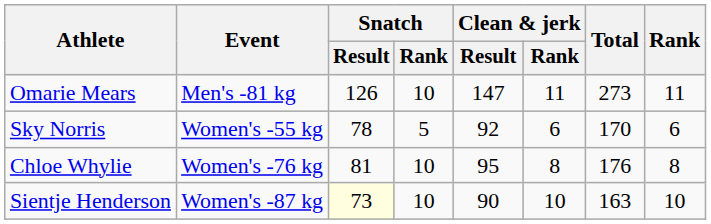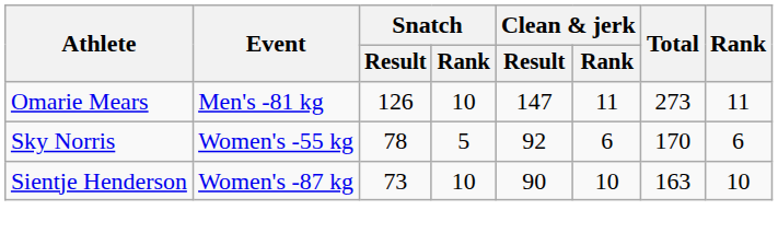 <table class="wikitable" style="font-size:90%">
 <tr>
 <th rowspan=2>Athlete</th>
 <th rowspan=2>Event</th>
 <th colspan="2">Snatch</th>
 <th colspan="2">Clean & jerk</th>
 <th rowspan="2">Total</th>
 <th rowspan="2">Rank</th>
 </tr>
 <tr style="font-size:95%">
 <th>Result</th>
 <th>Rank</th>
 <th>Result</th>
 <th>Rank</th>
 </tr>
 <tr align=center>
 <td align=left><a href='#'>Omarie Mears</a></td>
 <td align=left><a href='#'>Men's -81 kg</a></td>
 <td>126</td>
 <td>10</td>
 <td>147</td>
 <td>11</td>
 <td>273</td>
 <td>11</td>
 </tr>
 <tr align=center>
 <td align=left><a href='#'>Sky Norris</a></td>
 <td align=left><a href='#'>Women's -55 kg</a></td>
 <td>78</td>
 <td>5</td>
 <td>92</td>
 <td>6</td>
 <td>170</td>
 <td>6</td>
 </tr>
 <tr align=center>
-<td align=left><a href='#'>Chloe Whylie</a></td>
-<td align=left><a href='#'>Women's -76 kg</a></td>
-<td>81</td>
-<td>10</td>
-<td>95</td>
-<td>8</td>
-<td>176</td>
-<td>8</td>
-</tr>
-<tr align=center>
 <td align=left><a href='#'>Sientje Henderson</a></td>
 <td align=left><a href='#'>Women's -87 kg</a></td>
-<td style="background: lightyellow;">73</td>
+<td>73</td>
 <td>10</td>
 <td>90</td>
 <td>10</td>
 <td>163</td>
 <td>10</td>
 </tr>
 </table>
